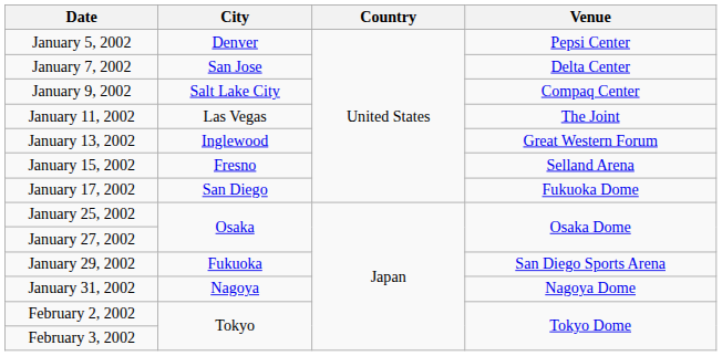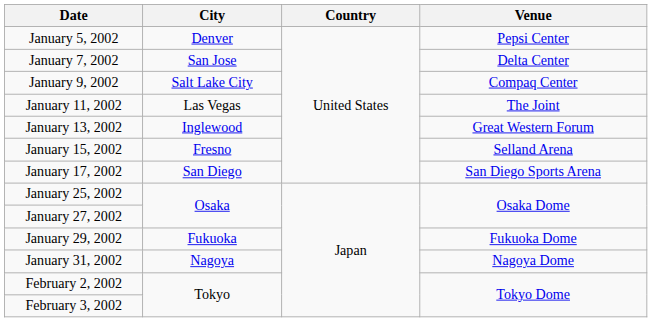 <table class="wikitable" style="text-align:center;">
 <tr>
 <th style="width:150px;">Date</th>
 <th style="width:150px;">City</th>
 <th style="width:150px;">Country</th>
 <th style="width:250px;">Venue</th>
 </tr>
 <tr>
 <td>January 5, 2002</td>
 <td><a href='#'>Denver</a></td>
 <td rowspan="7">United States</td>
 <td><a href='#'>Pepsi Center</a></td>
 </tr>
 <tr>
 <td>January 7, 2002</td>
 <td><a href='#'>San Jose</a></td>
 <td><a href='#'>Delta Center</a></td>
 </tr>
 <tr>
 <td>January 9, 2002</td>
 <td><a href='#'>Salt Lake City</a></td>
 <td><a href='#'>Compaq Center</a></td>
 </tr>
 <tr>
 <td>January 11, 2002</td>
 <td>Las Vegas</td>
 <td><a href='#'>The Joint</a></td>
 </tr>
 <tr>
 <td>January 13, 2002</td>
 <td><a href='#'>Inglewood</a></td>
 <td><a href='#'>Great Western Forum</a></td>
 </tr>
 <tr>
 <td>January 15, 2002</td>
 <td><a href='#'>Fresno</a></td>
 <td><a href='#'>Selland Arena</a></td>
 </tr>
 <tr>
 <td>January 17, 2002</td>
 <td><a href='#'>San Diego</a></td>
-<td><a href='#'>Fukuoka Dome</a></td>
+<td><a href='#'>San Diego Sports Arena</a></td>
 </tr>
 <tr>
 <td>January 25, 2002</td>
 <td rowspan="2"><a href='#'>Osaka</a></td>
 <td rowspan="6">Japan</td>
 <td rowspan="2"><a href='#'>Osaka Dome</a></td>
 </tr>
 <tr>
 <td>January 27, 2002</td>
 </tr>
 <tr>
 <td>January 29, 2002</td>
 <td><a href='#'>Fukuoka</a></td>
-<td><a href='#'>San Diego Sports Arena</a></td>
+<td><a href='#'>Fukuoka Dome</a></td>
 </tr>
 <tr>
 <td>January 31, 2002</td>
 <td><a href='#'>Nagoya</a></td>
 <td><a href='#'>Nagoya Dome</a></td>
 </tr>
 <tr>
 <td>February 2, 2002</td>
 <td rowspan="2">Tokyo</td>
 <td rowspan="2"><a href='#'>Tokyo Dome</a></td>
 </tr>
 <tr>
 <td>February 3, 2002</td>
 </tr>
 </table>
